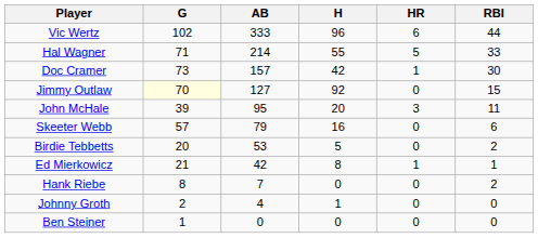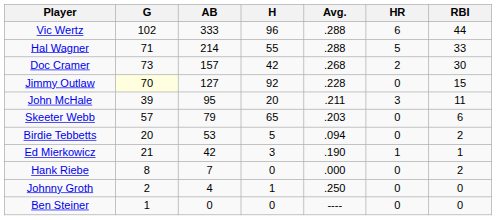 <table class="wikitable sortable">
 <tr>
 <th bgcolor="#DDDDFF" width="16%">Player</th>
 <th bgcolor="#DDDDFF" width="9%">G</th>
 <th bgcolor="#DDDDFF" width="9%">AB</th>
 <th bgcolor="#DDDDFF" width="9%">H</th>
+<th bgcolor="#DDDDFF" width="9%">Avg.</th>
 <th bgcolor="#DDDDFF" width="9%">HR</th>
 <th bgcolor="#DDDDFF" width="9%">RBI</th>
 </tr>
 <tr align="center">
 <td><a href='#'>Vic Wertz</a></td>
 <td>102</td>
 <td>333</td>
 <td>96</td>
+<td>.288</td>
 <td>6</td>
 <td>44</td>
 </tr>
 <tr align=center>
 <td><a href='#'>Hal Wagner</a></td>
 <td>71</td>
 <td>214</td>
 <td>55</td>
+<td>.288</td>
 <td>5</td>
 <td>33</td>
 </tr>
 <tr align=center>
 <td><a href='#'>Doc Cramer</a></td>
 <td>73</td>
 <td>157</td>
 <td>42</td>
-<td>1</td>
+<td>.268</td>
+<td>2</td>
 <td>30</td>
 </tr>
 <tr align=center>
 <td><a href='#'>Jimmy Outlaw</a></td>
 <td style="background: lightyellow;">70</td>
 <td>127</td>
 <td>92</td>
+<td>.228</td>
 <td>0</td>
 <td>15</td>
 </tr>
 <tr align=center>
 <td><a href='#'>John McHale</a></td>
 <td>39</td>
 <td>95</td>
 <td>20</td>
+<td>.211</td>
 <td>3</td>
 <td>11</td>
 </tr>
 <tr align=center>
 <td><a href='#'>Skeeter Webb</a></td>
 <td>57</td>
 <td>79</td>
-<td>16</td>
+<td>65</td>
+<td>.203</td>
 <td>0</td>
 <td>6</td>
 </tr>
 <tr align=center>
 <td><a href='#'>Birdie Tebbetts</a></td>
 <td>20</td>
 <td>53</td>
 <td>5</td>
+<td>.094</td>
 <td>0</td>
 <td>2</td>
 </tr>
 <tr align=center>
 <td><a href='#'>Ed Mierkowicz</a></td>
 <td>21</td>
 <td>42</td>
-<td>8</td>
+<td>3</td>
+<td>.190</td>
 <td>1</td>
 <td>1</td>
 </tr>
 <tr align=center>
 <td><a href='#'>Hank Riebe</a></td>
 <td>8</td>
 <td>7</td>
 <td>0</td>
+<td>.000</td>
 <td>0</td>
 <td>2</td>
 </tr>
 <tr align=center>
 <td><a href='#'>Johnny Groth</a></td>
 <td>2</td>
 <td>4</td>
 <td>1</td>
+<td>.250</td>
 <td>0</td>
 <td>0</td>
 </tr>
 <tr align=center>
 <td><a href='#'>Ben Steiner</a></td>
 <td>1</td>
 <td>0</td>
 <td>0</td>
+<td>----</td>
 <td>0</td>
 <td>0</td>
 </tr>
 </table>
